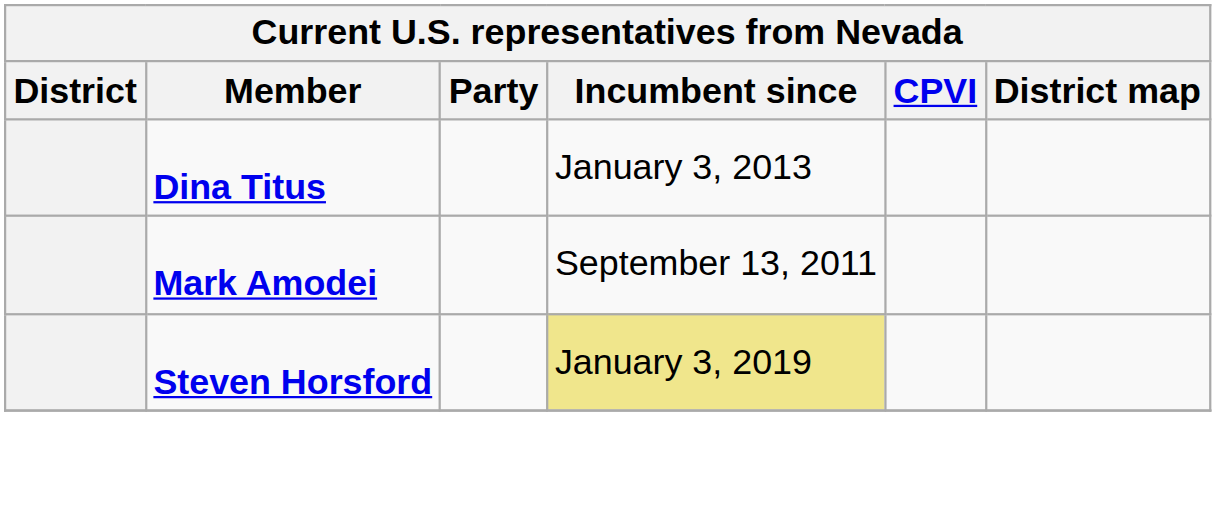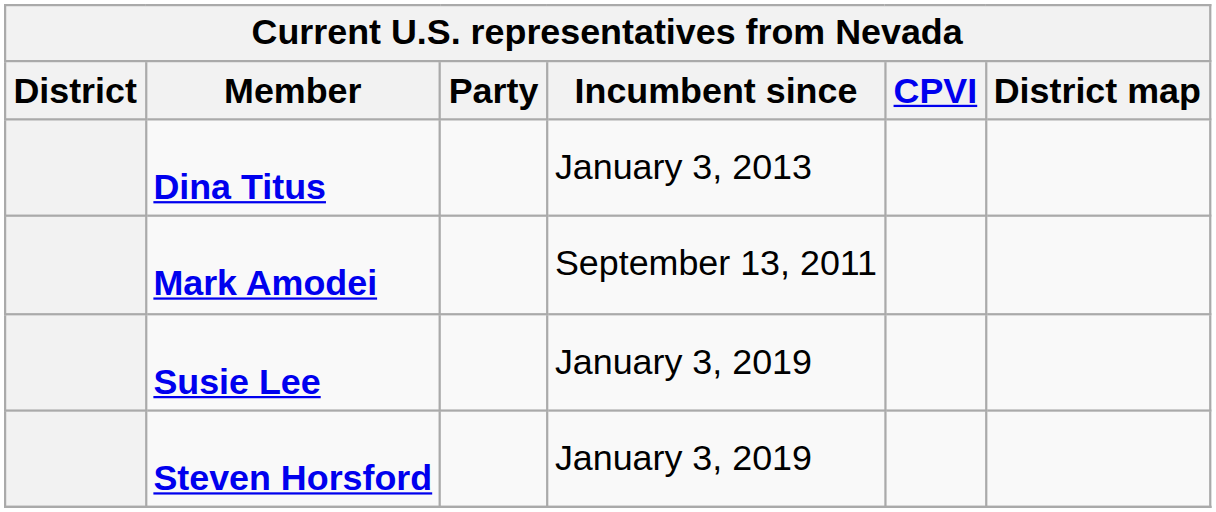 <table class="wikitable sortable">
 <tr>
 <th colspan=6>Current U.S. representatives from Nevada</th>
 </tr>
 <tr>
 <th>District</th>
 <th>Member<br></th>
 <th>Party</th>
 <th data-sort-type="date">Incumbent since</th>
 <th data-sort-type="number"><a href='#'>CPVI</a><br></th>
 <th class="unsortable">District map</th>
 </tr>
 <tr>
 <th></th>
 <td data-sort-value="Titus, Dina"><br><strong><a href='#'>Dina Titus</a></strong><br></td>
 <td></td>
 <td>January 3, 2013</td>
 <td></td>
 <td></td>
 </tr>
 <tr>
 <th></th>
 <td data-sort-value="Amodei, Mark"><br><strong><a href='#'>Mark Amodei</a></strong><br></td>
 <td></td>
 <td>September 13, 2011</td>
 <td></td>
 <td></td>
 </tr>
 <tr>
 <th></th>
+<td data-sort-value="Lee, Susie"><br><strong><a href='#'>Susie Lee</a></strong><br></td>
+<td></td>
+<td>January 3, 2019</td>
+<td></td>
+<td></td>
+</tr>
+<tr>
+<th></th>
 <td data-sort-value="Horsford, Steven"><br><strong><a href='#'>Steven Horsford</a></strong><br></td>
 <td></td>
-<td style="background: khaki;">January 3, 2019</td>
+<td>January 3, 2019</td>
 <td></td>
 <td></td>
 </tr>
 <tr>
 </tr>
 </table>
